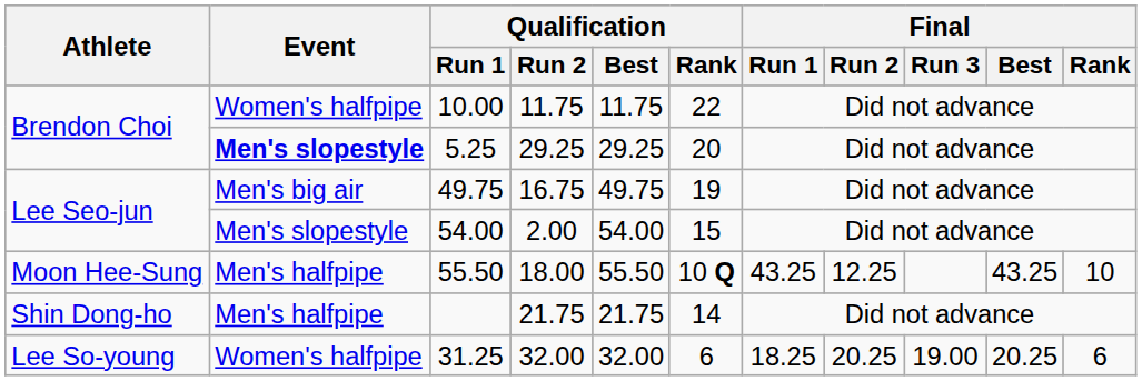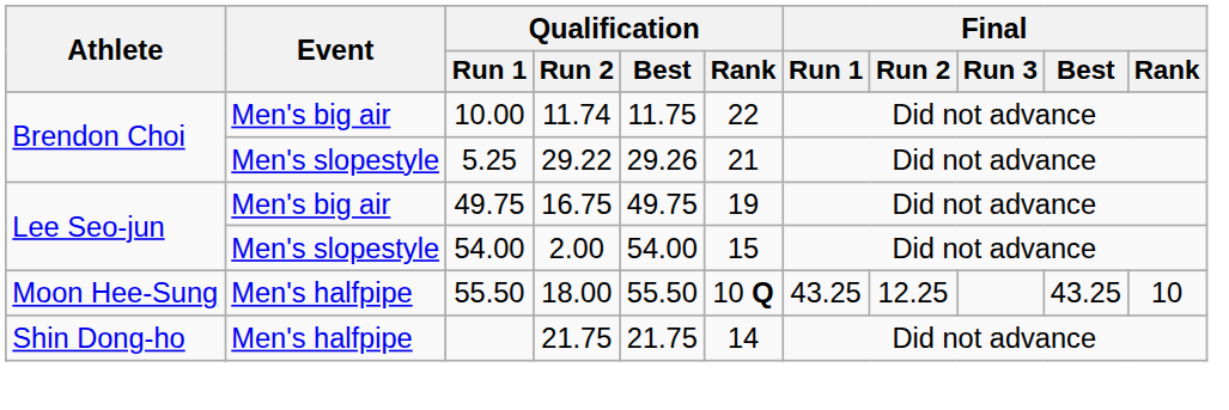 <table class="wikitable" style="font-size:90%">
 <tr>
 <th rowspan=2>Athlete</th>
 <th rowspan=2>Event</th>
 <th colspan=4>Qualification</th>
 <th colspan=5>Final</th>
 </tr>
 <tr style="font-size:95%">
 <th>Run 1</th>
 <th>Run 2</th>
 <th>Best</th>
 <th>Rank</th>
 <th>Run 1</th>
 <th>Run 2</th>
 <th>Run 3</th>
 <th>Best</th>
 <th>Rank</th>
 </tr>
 <tr align=center>
 <td align=left rowspan=2><a href='#'>Brendon Choi</a></td>
-<td align=left><a href='#'>Women's halfpipe</a></td>
+<td align=left><a href='#'>Men's big air</a></td>
 <td>10.00</td>
-<td>11.75</td>
+<td>11.74</td>
 <td>11.75</td>
 <td>22</td>
 <td colspan=5>Did not advance</td>
 </tr>
 <tr align=center>
-<td align=left><strong><a href='#'>Men's slopestyle</a></strong></td>
+<td align=left><a href='#'>Men's slopestyle</a></td>
 <td>5.25</td>
-<td>29.25</td>
-<td>29.25</td>
-<td>20</td>
+<td>29.22</td>
+<td>29.26</td>
+<td>21</td>
 <td colspan=5>Did not advance</td>
 </tr>
 <tr align=center>
 <td align=left rowspan=2><a href='#'>Lee Seo-jun</a></td>
 <td align=left><a href='#'>Men's big air</a></td>
 <td>49.75</td>
 <td>16.75</td>
 <td>49.75</td>
 <td>19</td>
 <td colspan=5>Did not advance</td>
 </tr>
 <tr align=center>
 <td align=left><a href='#'>Men's slopestyle</a></td>
 <td>54.00</td>
 <td>2.00</td>
 <td>54.00</td>
 <td>15</td>
 <td colspan=5>Did not advance</td>
 </tr>
 <tr align=center>
 <td align=left><a href='#'>Moon Hee-Sung</a></td>
 <td align=left><a href='#'>Men's halfpipe</a></td>
 <td>55.50</td>
 <td>18.00</td>
 <td>55.50</td>
 <td>10 <strong>Q</strong></td>
 <td>43.25</td>
 <td>12.25</td>
 <td></td>
 <td>43.25</td>
 <td>10</td>
 </tr>
 <tr align=center>
 <td align=left><a href='#'>Shin Dong-ho</a></td>
 <td align=left><a href='#'>Men's halfpipe</a></td>
 <td></td>
 <td>21.75</td>
 <td>21.75</td>
 <td>14</td>
 <td colspan=5>Did not advance</td>
 </tr>
-<tr align=center>
-<td align=left><a href='#'>Lee So-young</a></td>
-<td align=left><a href='#'>Women's halfpipe</a></td>
-<td>31.25</td>
-<td>32.00</td>
-<td>32.00</td>
-<td>6</td>
-<td>18.25</td>
-<td>20.25</td>
-<td>19.00</td>
-<td>20.25</td>
-<td>6</td>
-</tr>
 </table>
